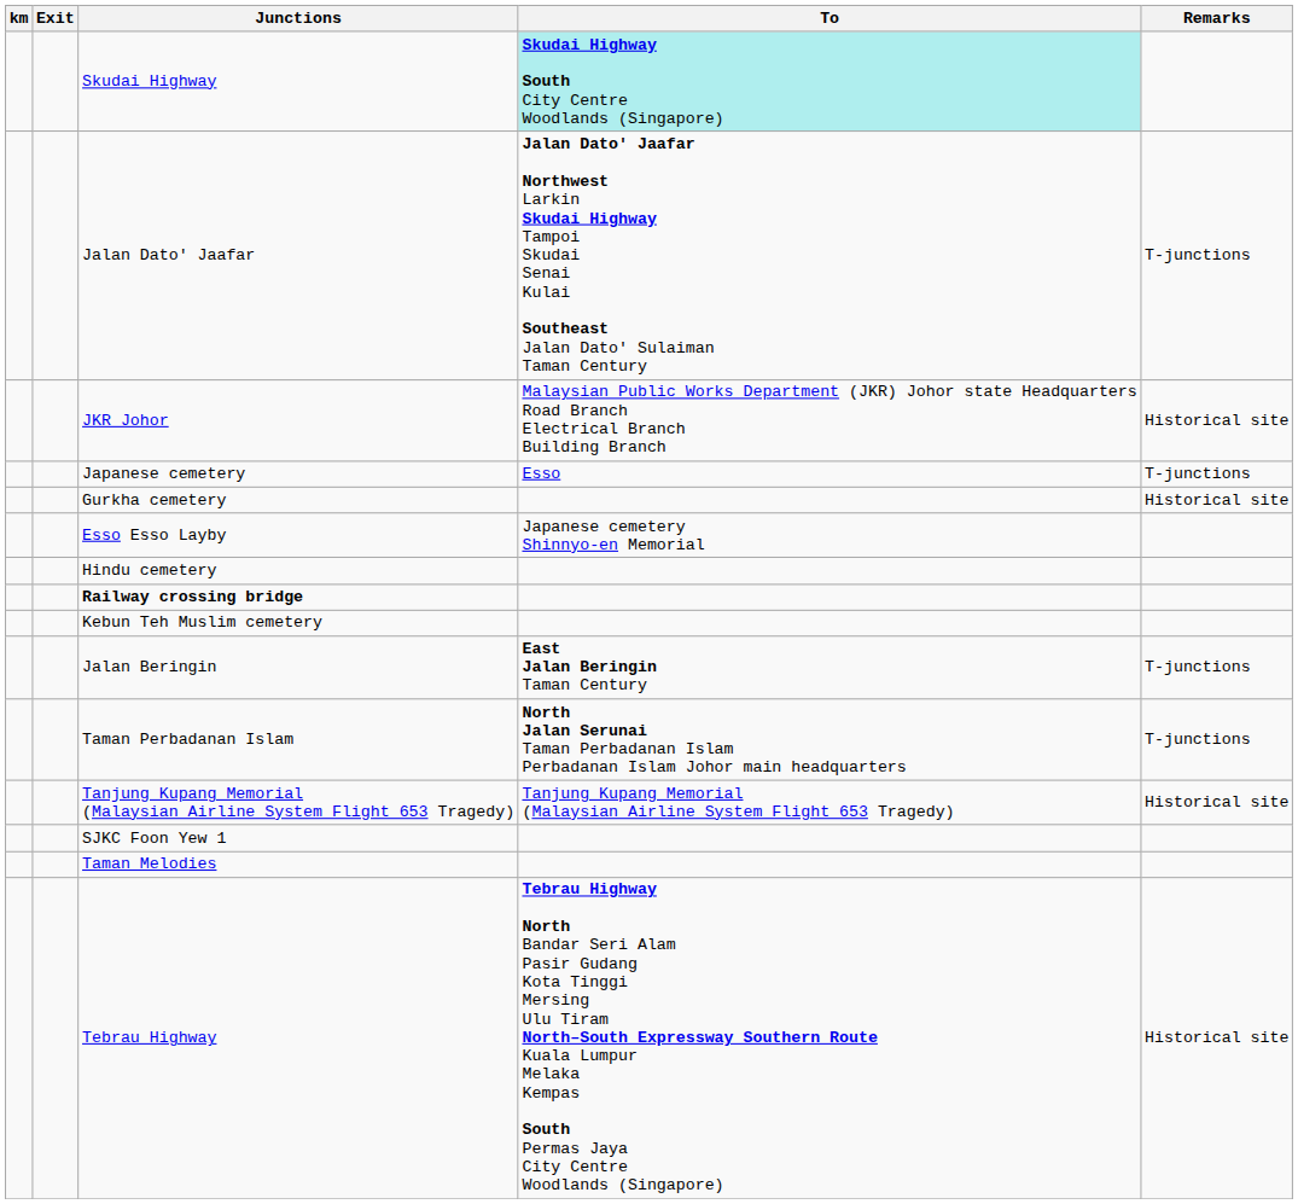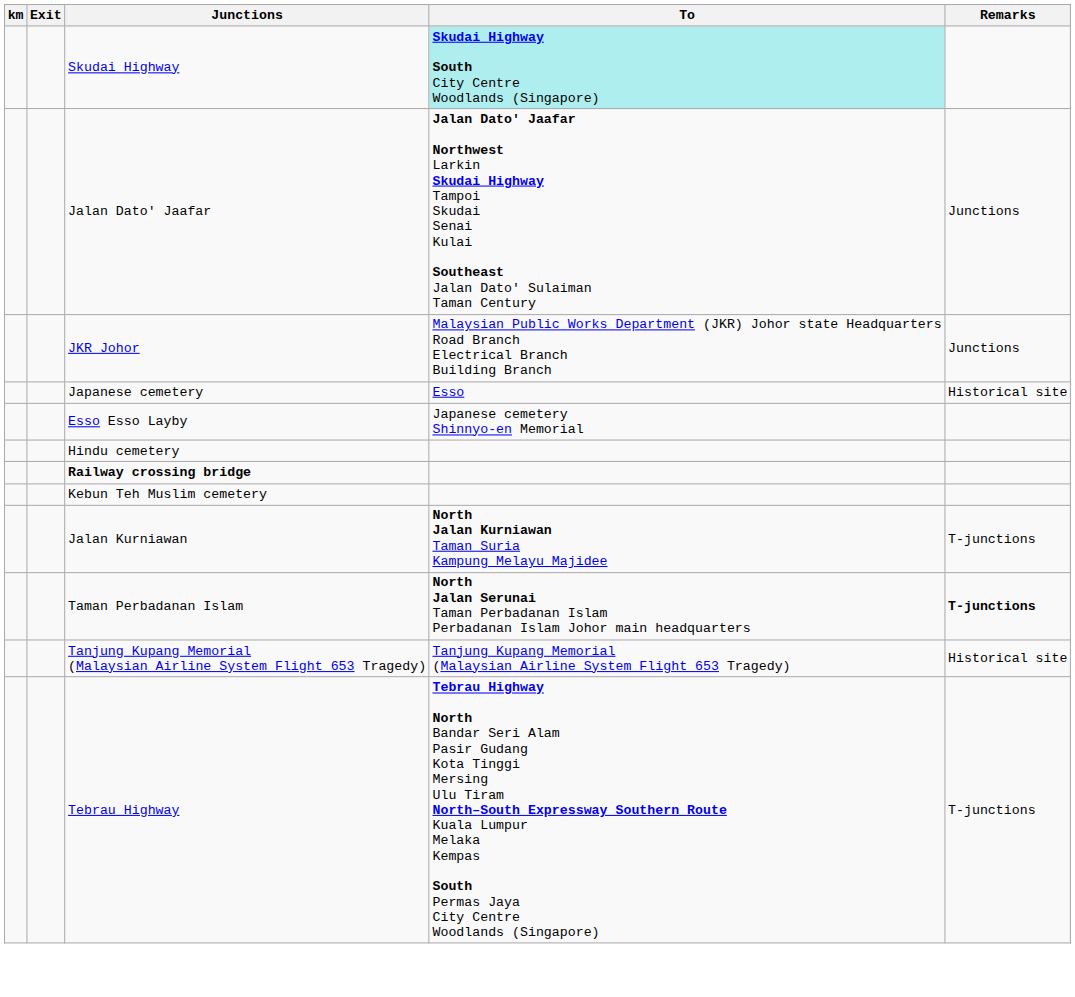 <table class="wikitable">
 <tr>
 <th>km</th>
 <th>Exit</th>
 <th>Junctions</th>
 <th>To</th>
 <th>Remarks</th>
 </tr>
 <tr>
 <td></td>
 <td></td>
 <td><a href='#'>Skudai Highway</a></td>
 <td style="background: paleturquoise;"> <strong><a href='#'>Skudai Highway</a></strong><br><br><strong>South</strong><br>City Centre<br>Woodlands (Singapore)</td>
 <td></td>
 </tr>
 <tr>
 <td></td>
 <td></td>
 <td>Jalan Dato' Jaafar</td>
 <td><strong>Jalan Dato' Jaafar</strong><br><br><strong>Northwest</strong><br>Larkin<br> <strong><a href='#'>Skudai Highway</a></strong><br> Tampoi<br> Skudai<br> Senai<br> Kulai<br><br><strong>Southeast</strong><br>Jalan Dato' Sulaiman<br>Taman Century</td>
-<td>T-junctions</td>
+<td>Junctions</td>
 </tr>
 <tr>
 <td></td>
 <td></td>
 <td><a href='#'>JKR Johor</a></td>
 <td><a href='#'>Malaysian Public Works Department</a> (JKR) Johor state Headquarters<br>Road Branch<br>Electrical Branch<br>Building Branch</td>
-<td>Historical site</td>
+<td>Junctions</td>
 </tr>
 <tr>
 <td></td>
 <td></td>
 <td>Japanese cemetery</td>
 <td>  <a href='#'>Esso</a></td>
-<td>T-junctions</td>
-</tr>
-<tr>
-<td></td>
-<td></td>
-<td>Gurkha cemetery</td>
-<td></td>
 <td>Historical site</td>
 </tr>
 <tr>
 <td></td>
 <td></td>
 <td><a href='#'>Esso</a> Esso Layby</td>
 <td>Japanese cemetery<br><a href='#'>Shinnyo-en</a> Memorial</td>
 <td></td>
 </tr>
 <tr>
 <td></td>
 <td></td>
 <td>Hindu cemetery</td>
 <td></td>
 <td></td>
 </tr>
 <tr>
 <td></td>
 <td></td>
 <td><strong>Railway crossing bridge</strong></td>
 <td></td>
 <td></td>
 </tr>
 <tr>
 <td></td>
 <td></td>
 <td>Kebun Teh Muslim cemetery</td>
 <td></td>
 <td></td>
 </tr>
 <tr>
 <td></td>
 <td></td>
-<td>Jalan Beringin</td>
-<td><strong>East</strong><br><strong>Jalan Beringin</strong><br>Taman Century</td>
+<td>Jalan Kurniawan</td>
+<td><strong>North</strong><br><strong>Jalan Kurniawan</strong><br><a href='#'>Taman Suria</a><br><a href='#'>Kampung Melayu Majidee</a></td>
 <td>T-junctions</td>
 </tr>
 <tr>
 <td></td>
 <td></td>
 <td>Taman Perbadanan Islam</td>
 <td><strong>North</strong><br><strong>Jalan Serunai</strong><br>Taman Perbadanan Islam<br>Perbadanan Islam Johor main headquarters</td>
-<td>T-junctions</td>
+<td><strong>T-junctions</strong></td>
 </tr>
 <tr>
 <td></td>
 <td></td>
 <td><a href='#'>Tanjung Kupang Memorial</a><br>(<a href='#'>Malaysian Airline System Flight 653</a> Tragedy)</td>
 <td><a href='#'>Tanjung Kupang Memorial</a><br>(<a href='#'>Malaysian Airline System Flight 653</a> Tragedy)</td>
 <td>Historical site</td>
 </tr>
 <tr>
 <td></td>
 <td></td>
-<td>SJKC Foon Yew 1</td>
-<td></td>
-<td></td>
-</tr>
-<tr>
-<td></td>
-<td></td>
-<td><a href='#'>Taman Melodies</a></td>
-<td></td>
-<td></td>
-</tr>
-<tr>
-<td></td>
-<td></td>
 <td><a href='#'>Tebrau Highway</a></td>
 <td>  <strong><a href='#'>Tebrau Highway</a></strong><br><br><strong>North</strong><br> Bandar Seri Alam<br> Pasir Gudang<br>  Kota Tinggi<br>  Mersing<br>  Ulu Tiram<br>  <strong><a href='#'>North–South Expressway Southern Route</a></strong><br>Kuala Lumpur<br>Melaka<br>Kempas<br><br><strong>South</strong><br> Permas Jaya<br>  City Centre<br>  Woodlands (Singapore)</td>
-<td>Historical site</td>
+<td>T-junctions</td>
 </tr>
 </table>
